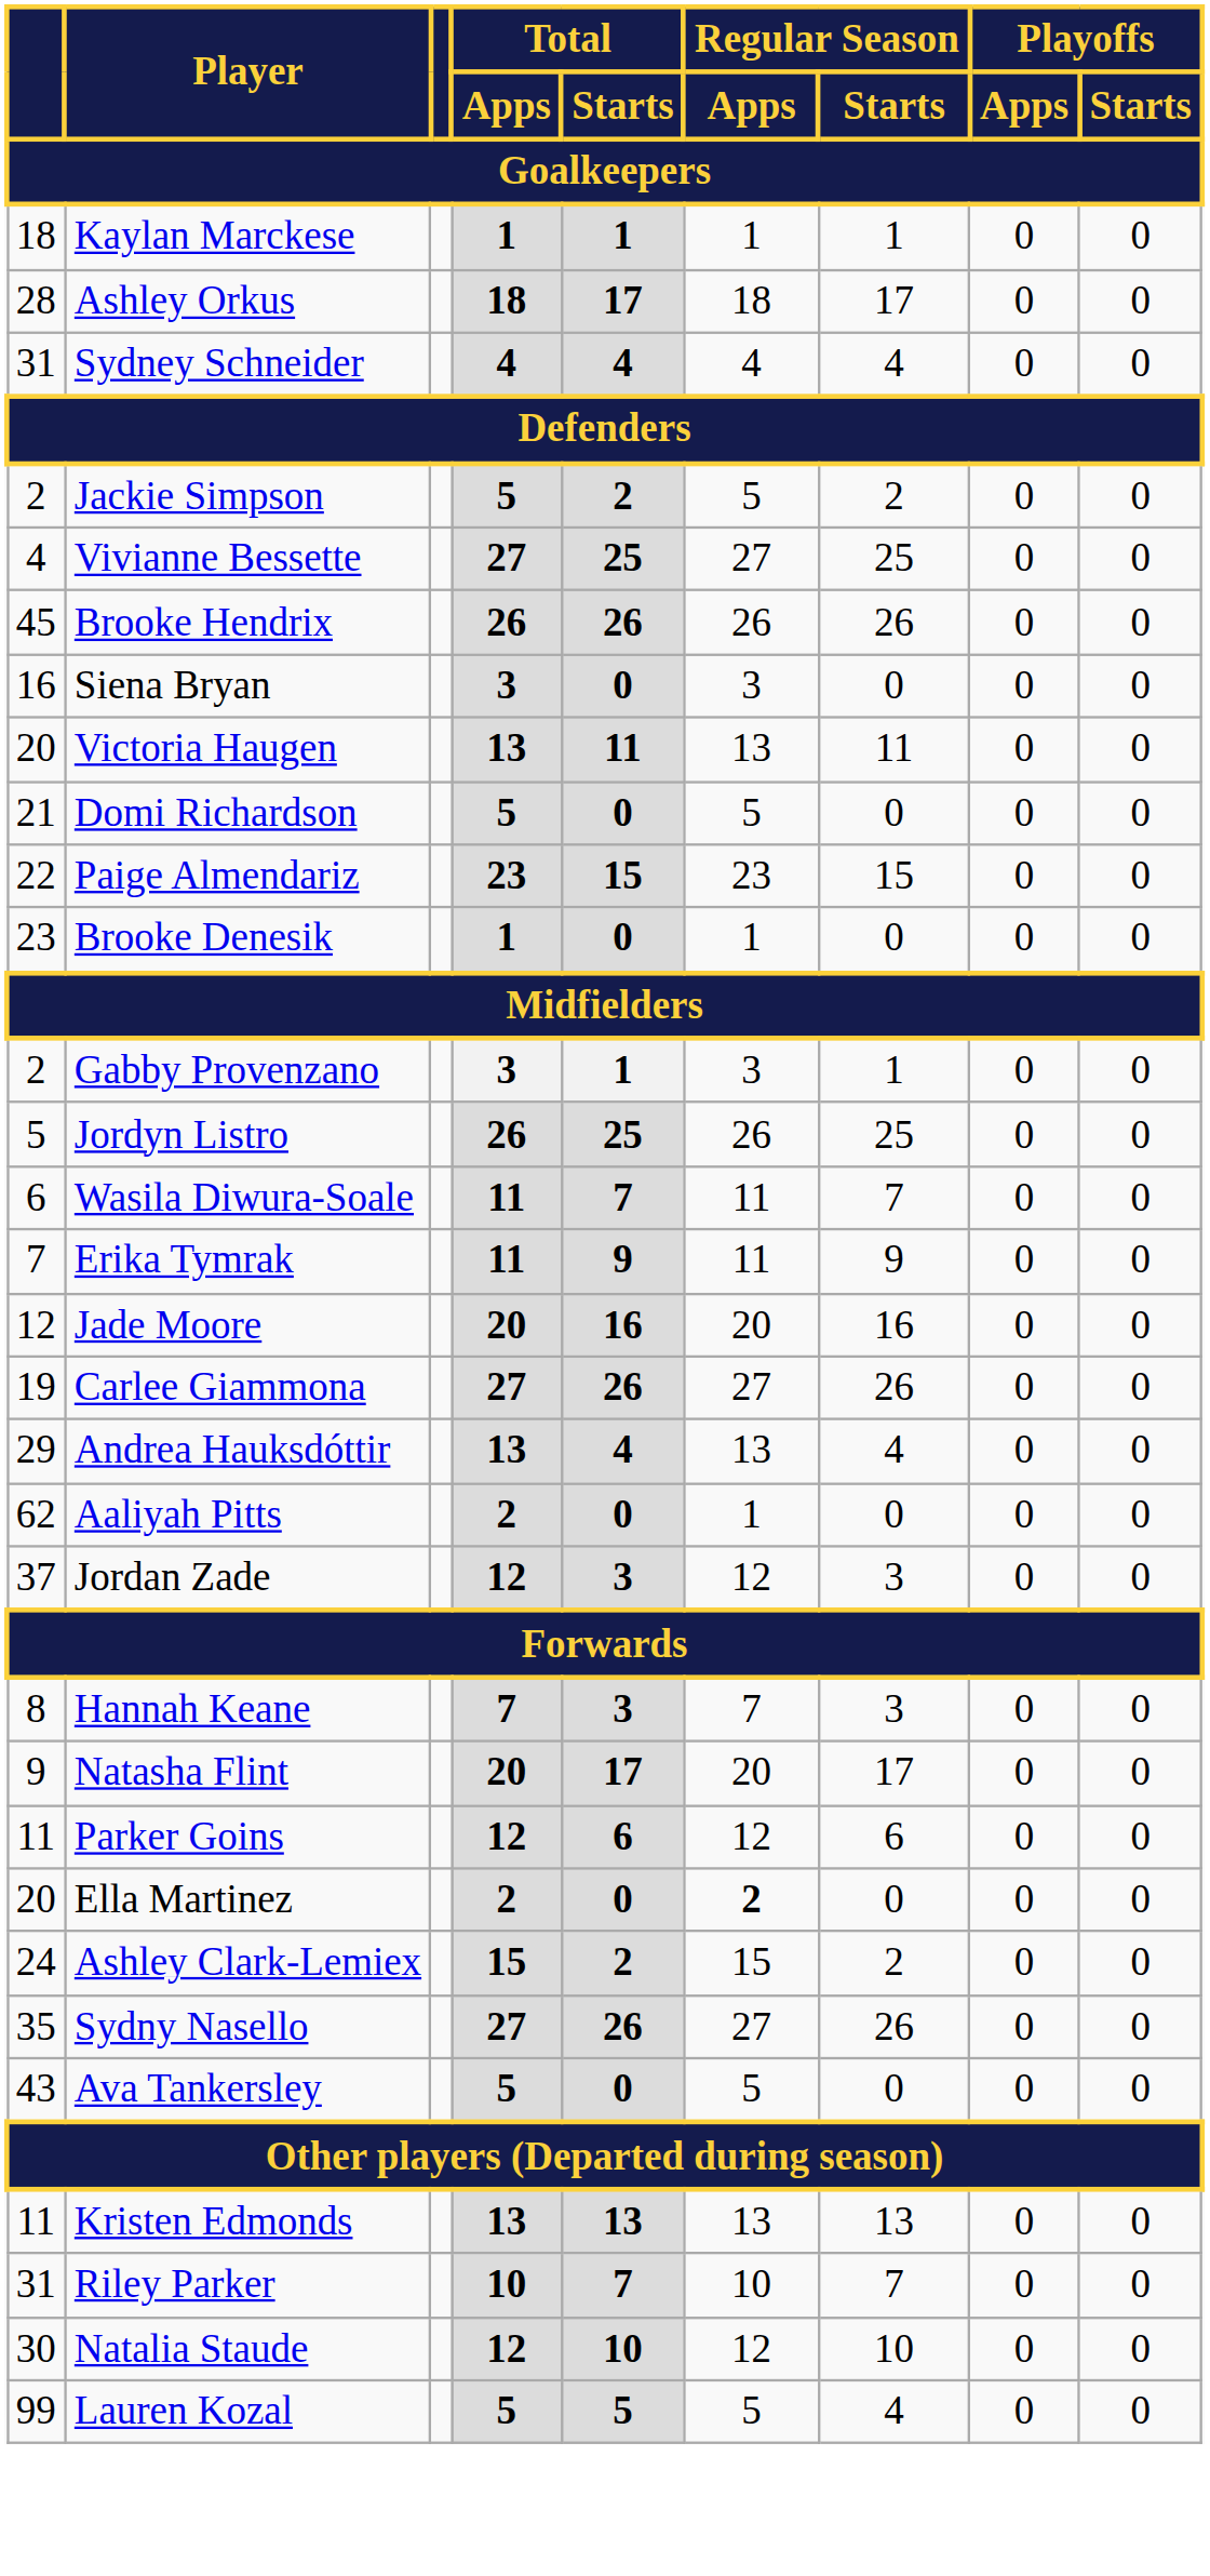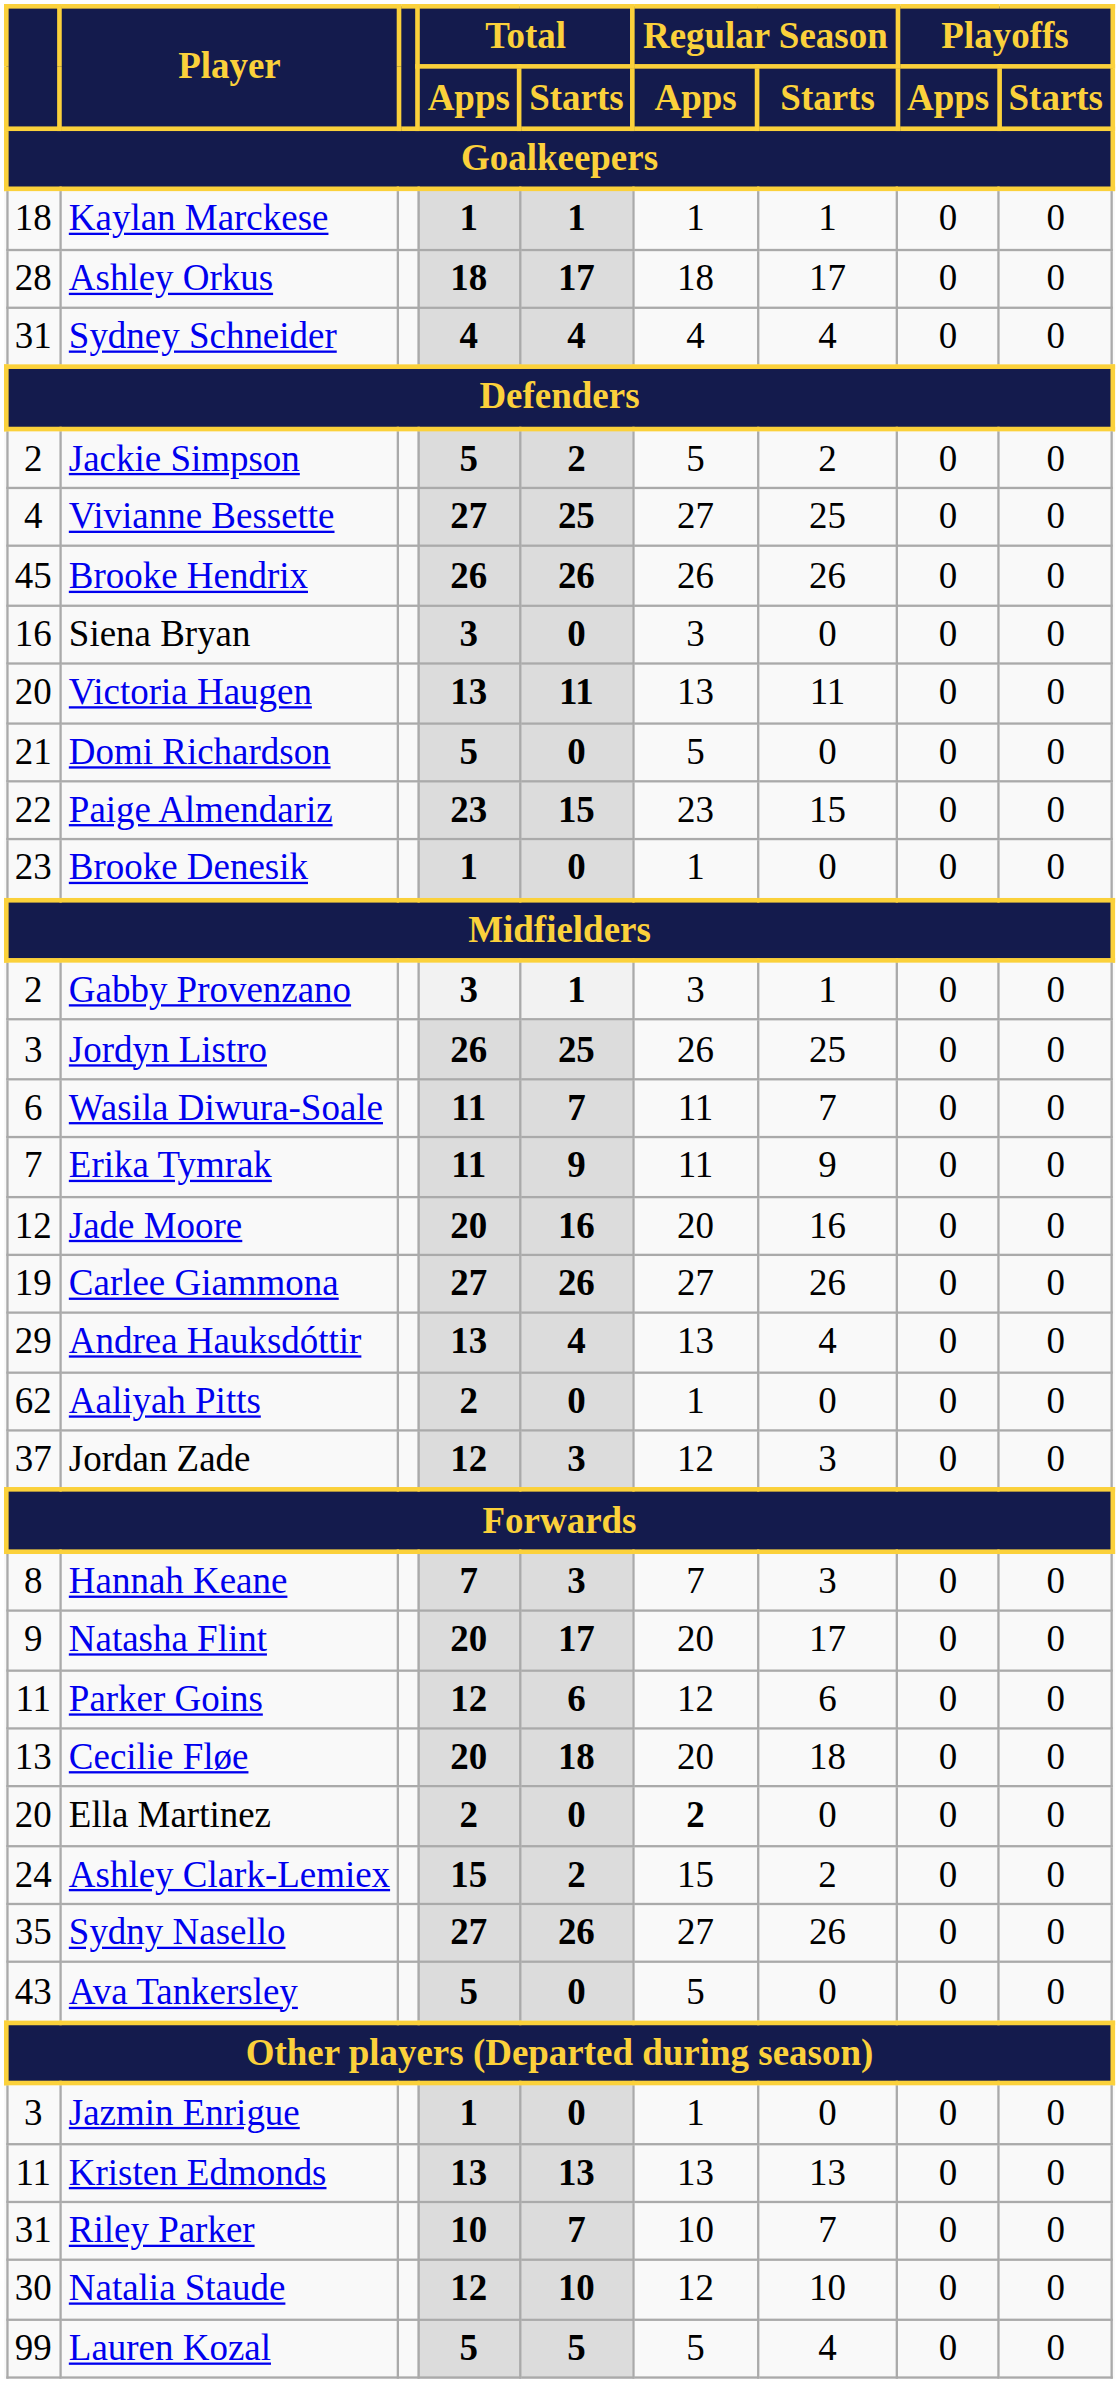 <table class="wikitable sortable" style="text-align:center">
 <tr>
 <th style="background:#141B4D; color:#FBD13B; border:2px solid #FBD13B;" rowspan="2"></th>
 <th style="background:#141B4D; color:#FBD13B; border:2px solid #FBD13B;" rowspan="2">Player</th>
 <th style="background:#141B4D; color:#FBD13B; border:2px solid #FBD13B;" rowspan="2"></th>
 <th style="background:#141B4D; color:#FBD13B; border:2px solid #FBD13B;" colspan="2">Total</th>
 <th style="background:#141B4D; color:#FBD13B; border:2px solid #FBD13B;" colspan="2">Regular Season</th>
 <th style="background:#141B4D; color:#FBD13B; border:2px solid #FBD13B;" colspan="2">Playoffs</th>
 </tr>
 <tr>
 <th style="background:#141B4D; color:#FBD13B; border:2px solid #FBD13B;">Apps</th>
 <th style="background:#141B4D; color:#FBD13B; border:2px solid #FBD13B;">Starts</th>
 <th style="background:#141B4D; color:#FBD13B; border:2px solid #FBD13B;">Apps</th>
 <th style="background:#141B4D; color:#FBD13B; border:2px solid #FBD13B;">Starts</th>
 <th style="background:#141B4D; color:#FBD13B; border:2px solid #FBD13B;">Apps</th>
 <th style="background:#141B4D; color:#FBD13B; border:2px solid #FBD13B;">Starts</th>
 </tr>
 <tr>
 <th colspan="9" style="background:#141B4D; color:#131314; border:2px solid #FBD13B; color:#FBD13B; text-align:center;">Goalkeepers</th>
 </tr>
 <tr>
 <td>18</td>
 <td align="left"><a href='#'>Kaylan Marckese</a></td>
 <td></td>
 <th style="background:#DCDCDC">1</th>
 <th style="background:#DCDCDC">1</th>
 <td>1</td>
 <td>1</td>
 <td>0</td>
 <td>0</td>
 </tr>
 <tr>
 <td>28</td>
 <td align="left"><a href='#'>Ashley Orkus</a></td>
 <td></td>
 <th style="background:#DCDCDC">18</th>
 <th style="background:#DCDCDC">17</th>
 <td>18</td>
 <td>17</td>
 <td>0</td>
 <td>0</td>
 </tr>
 <tr>
 <td>31</td>
 <td align="left"><a href='#'>Sydney Schneider</a></td>
 <td></td>
 <th style="background:#DCDCDC">4</th>
 <th style="background:#DCDCDC">4</th>
 <td>4</td>
 <td>4</td>
 <td>0</td>
 <td>0</td>
 </tr>
 <tr>
 <th colspan="9" style="background:#141B4D; color:#131314; border:2px solid #FBD13B; color:#FBD13B; text-align:center;">Defenders</th>
 </tr>
 <tr>
 <td>2</td>
 <td align="left"><a href='#'>Jackie Simpson</a></td>
 <td></td>
 <th style="background:#DCDCDC">5</th>
 <th style="background:#DCDCDC">2</th>
 <td>5</td>
 <td>2</td>
 <td>0</td>
 <td>0</td>
 </tr>
 <tr>
 <td>4</td>
 <td align="left"><a href='#'>Vivianne Bessette</a></td>
 <td></td>
 <th style="background:#DCDCDC">27</th>
 <th style="background:#DCDCDC">25</th>
 <td>27</td>
 <td>25</td>
 <td>0</td>
 <td>0</td>
 </tr>
 <tr>
 <td>45</td>
 <td align="left"><a href='#'>Brooke Hendrix</a></td>
 <td></td>
 <th style="background:#DCDCDC">26</th>
 <th style="background:#DCDCDC">26</th>
 <td>26</td>
 <td>26</td>
 <td>0</td>
 <td>0</td>
 </tr>
 <tr>
 <td>16</td>
 <td align="left">Siena Bryan</td>
 <td></td>
 <th style="background:#DCDCDC">3</th>
 <th style="background:#DCDCDC">0</th>
 <td>3</td>
 <td>0</td>
 <td>0</td>
 <td>0</td>
 </tr>
 <tr>
 <td>20</td>
 <td align="left"><a href='#'>Victoria Haugen</a></td>
 <td></td>
 <th style="background:#DCDCDC">13</th>
 <th style="background:#DCDCDC">11</th>
 <td>13</td>
 <td>11</td>
 <td>0</td>
 <td>0</td>
 </tr>
 <tr>
 <td>21</td>
 <td align="left"><a href='#'>Domi Richardson</a></td>
 <td></td>
 <th style="background:#DCDCDC">5</th>
 <th style="background:#DCDCDC">0</th>
 <td>5</td>
 <td>0</td>
 <td>0</td>
 <td>0</td>
 </tr>
 <tr>
 <td>22</td>
 <td align="left"><a href='#'>Paige Almendariz</a></td>
 <td></td>
 <th style="background:#DCDCDC">23</th>
 <th style="background:#DCDCDC">15</th>
 <td>23</td>
 <td>15</td>
 <td>0</td>
 <td>0</td>
 </tr>
 <tr>
 <td>23</td>
 <td align="left"><a href='#'>Brooke Denesik</a></td>
 <td></td>
 <th style="background:#DCDCDC">1</th>
 <th style="background:#DCDCDC">0</th>
 <td>1</td>
 <td>0</td>
 <td>0</td>
 <td>0</td>
 </tr>
 <tr>
 <th colspan="9" style="background:#141B4D; color:#FBD13B; border:2px solid #FBD13B; color:#FBD13B; text-align:center;">Midfielders</th>
 </tr>
 <tr>
 <td>2</td>
 <td align="left"><a href='#'>Gabby Provenzano</a></td>
 <td></td>
 <th>3</th>
 <th>1</th>
 <td>3</td>
 <td>1</td>
 <td>0</td>
 <td>0</td>
 </tr>
 <tr>
-<td>5</td>
+<td>3</td>
 <td align="left"><a href='#'>Jordyn Listro</a></td>
 <td></td>
 <th style="background:#DCDCDC">26</th>
 <th style="background:#DCDCDC">25</th>
 <td>26</td>
 <td>25</td>
 <td>0</td>
 <td>0</td>
 </tr>
 <tr>
 <td>6</td>
 <td align="left"><a href='#'>Wasila Diwura-Soale</a></td>
 <td></td>
 <th style="background:#DCDCDC">11</th>
 <th style="background:#DCDCDC">7</th>
 <td>11</td>
 <td>7</td>
 <td>0</td>
 <td>0</td>
 </tr>
 <tr>
 <td>7</td>
 <td align="left"><a href='#'>Erika Tymrak</a></td>
 <td></td>
 <th style="background:#DCDCDC">11</th>
 <th style="background:#DCDCDC">9</th>
 <td>11</td>
 <td>9</td>
 <td>0</td>
 <td>0</td>
 </tr>
 <tr>
 <td>12</td>
 <td align="left"><a href='#'>Jade Moore</a></td>
 <td></td>
 <th style="background:#DCDCDC">20</th>
 <th style="background:#DCDCDC">16</th>
 <td>20</td>
 <td>16</td>
 <td>0</td>
 <td>0</td>
 </tr>
 <tr>
 <td>19</td>
 <td align="left"><a href='#'>Carlee Giammona</a></td>
 <td></td>
 <th style="background:#DCDCDC">27</th>
 <th style="background:#DCDCDC">26</th>
 <td>27</td>
 <td>26</td>
 <td>0</td>
 <td>0</td>
 </tr>
 <tr>
 <td>29</td>
 <td align="left"><a href='#'>Andrea Hauksdóttir</a></td>
 <td></td>
 <th style="background:#DCDCDC">13</th>
 <th style="background:#DCDCDC">4</th>
 <td>13</td>
 <td>4</td>
 <td>0</td>
 <td>0</td>
 </tr>
 <tr>
 <td>62</td>
 <td align="left"><a href='#'>Aaliyah Pitts</a></td>
 <td></td>
 <th style="background:#DCDCDC">2</th>
 <th style="background:#DCDCDC">0</th>
 <td>1</td>
 <td>0</td>
 <td>0</td>
 <td>0</td>
 </tr>
 <tr>
 <td>37</td>
 <td align="left">Jordan Zade</td>
 <td></td>
 <th style="background:#DCDCDC">12</th>
 <th style="background:#DCDCDC">3</th>
 <td>12</td>
 <td>3</td>
 <td>0</td>
 <td>0</td>
 </tr>
 <tr>
 <th colspan="9" style="background:#141B4D; color:#FBD13B; border:2px solid #FBD13B; color:#FBD13B; text-align:center;">Forwards</th>
 </tr>
 <tr>
 <td>8</td>
 <td align="left"><a href='#'>Hannah Keane</a></td>
 <td></td>
 <th style="background:#DCDCDC">7</th>
 <th style="background:#DCDCDC">3</th>
 <td>7</td>
 <td>3</td>
 <td>0</td>
 <td>0</td>
 </tr>
 <tr>
 <td>9</td>
 <td align="left"><a href='#'>Natasha Flint</a></td>
 <td></td>
 <th style="background:#DCDCDC">20</th>
 <th style="background:#DCDCDC">17</th>
 <td>20</td>
 <td>17</td>
 <td>0</td>
 <td>0</td>
 </tr>
 <tr>
 <td>11</td>
 <td align="left"><a href='#'>Parker Goins</a></td>
 <td></td>
 <th style="background:#DCDCDC">12</th>
 <th style="background:#DCDCDC">6</th>
 <td>12</td>
 <td>6</td>
 <td>0</td>
 <td>0</td>
 </tr>
 <tr>
+<td>13</td>
+<td align="left"><a href='#'>Cecilie Fløe</a></td>
+<td></td>
+<th style="background:#DCDCDC">20</th>
+<th style="background:#DCDCDC">18</th>
+<td>20</td>
+<td>18</td>
+<td>0</td>
+<td>0</td>
+</tr>
+<tr>
 <td>20</td>
 <td align="left">Ella Martinez</td>
 <td></td>
 <th style="background:#DCDCDC">2</th>
 <th style="background:#DCDCDC">0</th>
 <td><strong>2</strong></td>
 <td>0</td>
 <td>0</td>
 <td>0</td>
 </tr>
 <tr>
 <td>24</td>
 <td align="left"><a href='#'>Ashley Clark-Lemiex</a></td>
 <td></td>
 <th style="background:#DCDCDC">15</th>
 <th style="background:#DCDCDC">2</th>
 <td>15</td>
 <td>2</td>
 <td>0</td>
 <td>0</td>
 </tr>
 <tr>
 <td>35</td>
 <td align="left"><a href='#'>Sydny Nasello</a></td>
 <td></td>
 <th style="background:#DCDCDC">27</th>
 <th style="background:#DCDCDC">26</th>
 <td>27</td>
 <td>26</td>
 <td>0</td>
 <td>0</td>
 </tr>
 <tr>
 <td>43</td>
 <td align="left"><a href='#'>Ava Tankersley</a></td>
 <td></td>
 <th style="background:#DCDCDC">5</th>
 <th style="background:#DCDCDC">0</th>
 <td>5</td>
 <td>0</td>
 <td>0</td>
 <td>0</td>
 </tr>
 <tr>
 <th colspan="9" style="background:#141B4D; color:#131314; border:2px solid #FBD13B; color:#FBD13B; text-align:center;">Other players (Departed during season)</th>
 </tr>
 <tr>
+<td>3</td>
+<td align="left"><a href='#'>Jazmin Enrigue</a></td>
+<td></td>
+<th style="background:#DCDCDC">1</th>
+<th style="background:#DCDCDC">0</th>
+<td>1</td>
+<td>0</td>
+<td>0</td>
+<td>0</td>
+</tr>
+<tr>
 <td>11</td>
 <td align="left"><a href='#'>Kristen Edmonds</a></td>
 <td></td>
 <th style="background:#DCDCDC">13</th>
 <th style="background:#DCDCDC">13</th>
 <td>13</td>
 <td>13</td>
 <td>0</td>
 <td>0</td>
 </tr>
 <tr>
 <td>31</td>
 <td align="left"><a href='#'>Riley Parker</a></td>
 <td></td>
 <th style="background:#DCDCDC">10</th>
 <th style="background:#DCDCDC">7</th>
 <td>10</td>
 <td>7</td>
 <td>0</td>
 <td>0</td>
 </tr>
 <tr>
 <td>30</td>
 <td align="left"><a href='#'>Natalia Staude</a></td>
 <td></td>
 <th style="background:#DCDCDC">12</th>
 <th style="background:#DCDCDC">10</th>
 <td>12</td>
 <td>10</td>
 <td>0</td>
 <td>0</td>
 </tr>
 <tr>
 <td>99</td>
 <td align="left"><a href='#'>Lauren Kozal</a></td>
 <td></td>
 <th style="background:#DCDCDC">5</th>
 <th style="background:#DCDCDC">5</th>
 <td>5</td>
 <td>4</td>
 <td>0</td>
 <td>0</td>
 </tr>
 </table>
